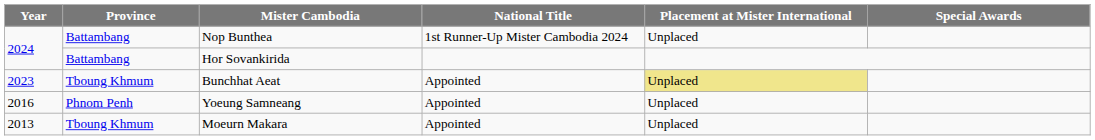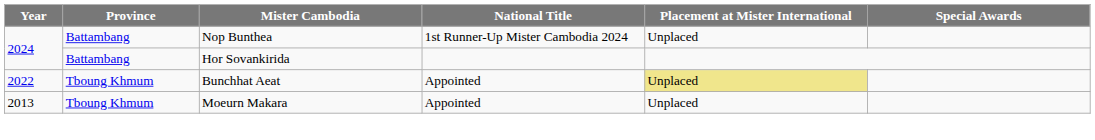 <table class="wikitable " style="font-size: 95%;">
 <tr>
 <th width="60" style="background-color:#787878;color:#FFFFFF;">Year</th>
 <th width="150" style="background-color:#787878;color:#FFFFFF;">Province</th>
 <th width="250" style="background-color:#787878;color:#FFFFFF;">Mister Cambodia</th>
 <th width="250" style="background-color:#787878;color:#FFFFFF;">National Title</th>
 <th width="250" style="background-color:#787878;color:#FFFFFF;">Placement at Mister International</th>
 <th width="250" style="background-color:#787878;color:#FFFFFF;">Special Awards</th>
 </tr>
 <tr>
 <td rowspan="2"><a href='#'>2024</a></td>
 <td><a href='#'>Battambang</a></td>
 <td>Nop Bunthea</td>
 <td>1st Runner-Up Mister Cambodia 2024</td>
 <td>Unplaced</td>
 <td></td>
 </tr>
 <tr>
 <td><a href='#'>Battambang</a></td>
 <td>Hor Sovankirida</td>
 <td></td>
 <td colspan="2"></td>
 </tr>
 <tr>
-<td><a href='#'>2023</a></td>
+<td><a href='#'>2022</a></td>
 <td><a href='#'>Tboung Khmum</a></td>
 <td>Bunchhat Aeat</td>
 <td>Appointed</td>
 <td style="background: khaki;">Unplaced</td>
-<td></td>
-</tr>
-<tr>
-<td>2016</td>
-<td><a href='#'>Phnom Penh</a></td>
-<td>Yoeung Samneang</td>
-<td>Appointed</td>
-<td>Unplaced</td>
 <td></td>
 </tr>
 <tr>
 <td>2013</td>
 <td><a href='#'>Tboung Khmum</a></td>
 <td>Moeurn Makara</td>
 <td>Appointed</td>
 <td>Unplaced</td>
 <td></td>
 </tr>
 </table>
